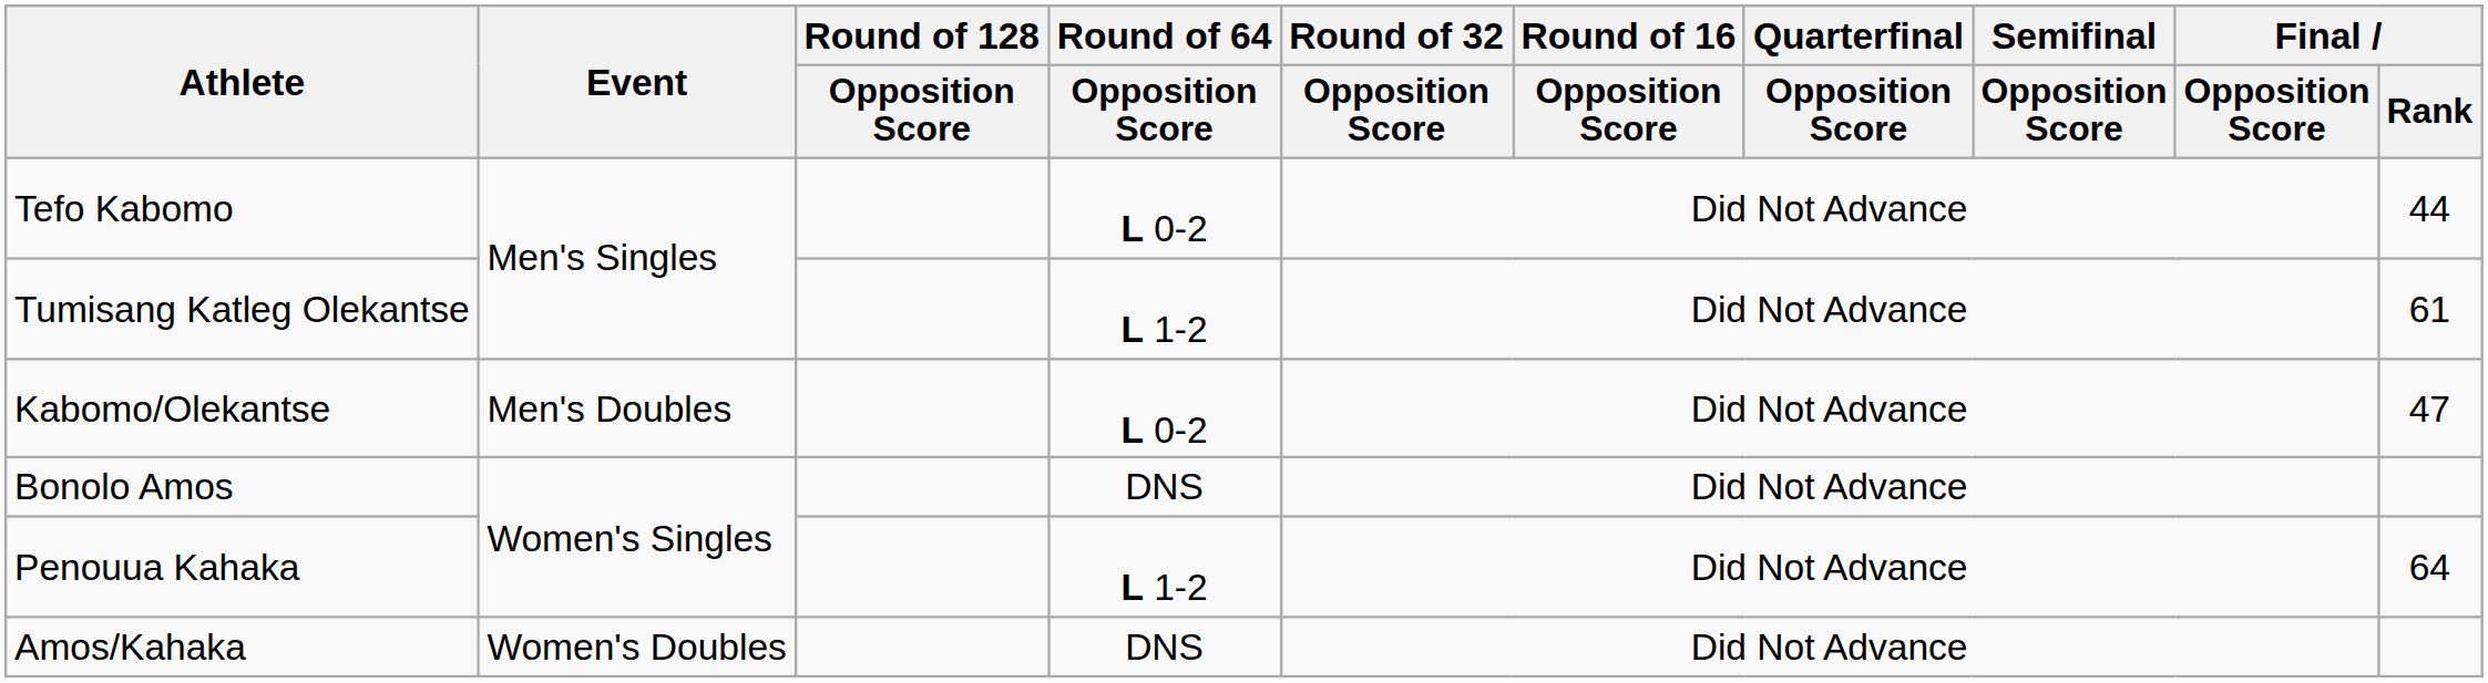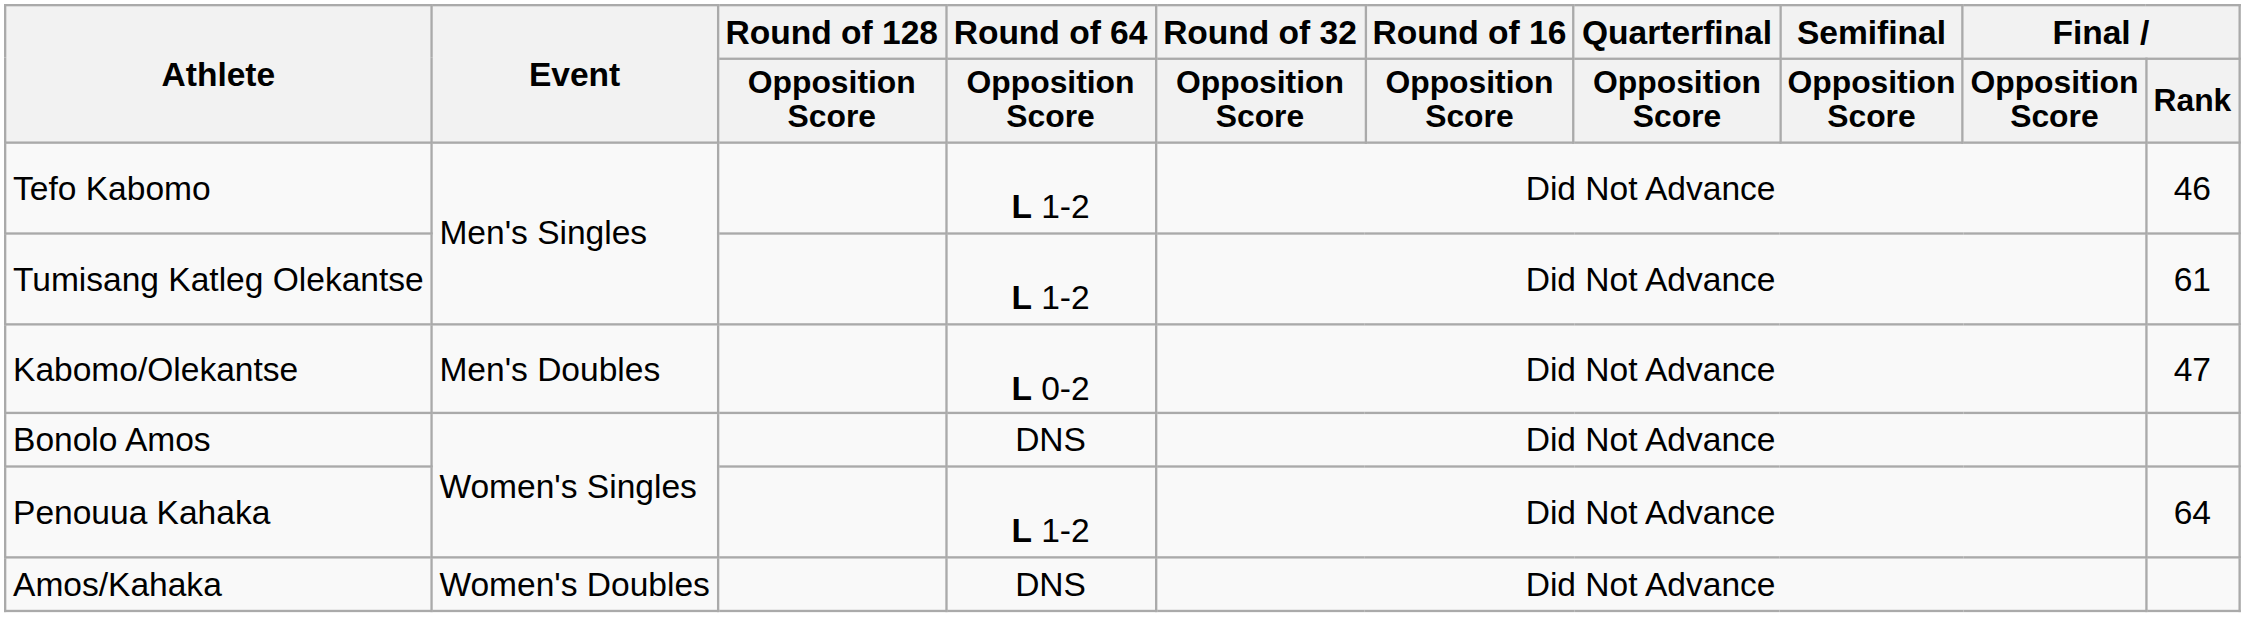 <table class="wikitable" style="font-size:90%">
 <tr>
 <th rowspan=2>Athlete</th>
 <th rowspan=2>Event</th>
 <th>Round of 128</th>
 <th>Round of 64</th>
 <th>Round of 32</th>
 <th>Round of 16</th>
 <th>Quarterfinal</th>
 <th>Semifinal</th>
 <th colspan=2>Final / </th>
 </tr>
 <tr style="font-size:95%">
 <th>Opposition<br>Score</th>
 <th>Opposition<br>Score</th>
 <th>Opposition<br>Score</th>
 <th>Opposition<br>Score</th>
 <th>Opposition<br>Score</th>
 <th>Opposition<br>Score</th>
 <th>Opposition<br>Score</th>
 <th>Rank</th>
 </tr>
 <tr align=center>
 <td align=left>Tefo Kabomo</td>
 <td align=left rowspan=2>Men's Singles</td>
 <td></td>
-<td><br><strong>L</strong> 0-2</td>
+<td><br><strong>L</strong> 1-2</td>
 <td colspan=5>Did Not Advance</td>
-<td>44</td>
+<td>46</td>
 </tr>
 <tr align=center>
 <td align=left>Tumisang Katleg Olekantse</td>
 <td></td>
 <td><br><strong>L</strong> 1-2</td>
 <td colspan=5>Did Not Advance</td>
 <td>61</td>
 </tr>
 <tr align=center>
 <td align=left>Kabomo/Olekantse</td>
 <td align=left>Men's Doubles</td>
 <td></td>
 <td><br><strong>L</strong> 0-2</td>
 <td colspan=5>Did Not Advance</td>
 <td>47</td>
 </tr>
 <tr align=center>
 <td align=left>Bonolo Amos</td>
 <td align=left rowspan=2>Women's Singles</td>
 <td></td>
 <td>DNS</td>
 <td colspan=5>Did Not Advance</td>
 <td></td>
 </tr>
 <tr align=center>
 <td align=left>Penouua Kahaka</td>
 <td></td>
 <td><br><strong>L</strong> 1-2</td>
 <td colspan=5>Did Not Advance</td>
 <td>64</td>
 </tr>
 <tr align=center>
 <td align=left>Amos/Kahaka</td>
 <td align=left>Women's Doubles</td>
 <td></td>
 <td>DNS</td>
 <td colspan=5>Did Not Advance</td>
 <td></td>
 </tr>
 </table>
